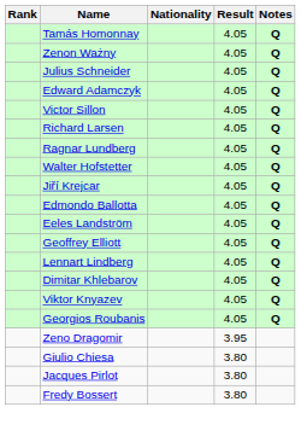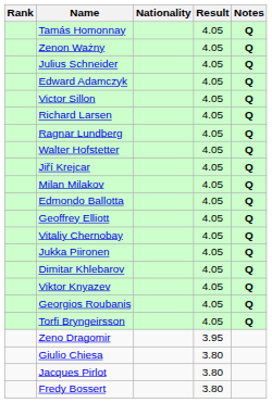 <table class="wikitable sortable" style="text-align:center">
 <tr>
 <th>Rank</th>
 <th>Name</th>
 <th>Nationality</th>
 <th>Result</th>
 <th>Notes</th>
 </tr>
 <tr bgcolor=ccffcc>
 <td></td>
 <td align=left><a href='#'>Tamás Homonnay</a></td>
 <td align=left></td>
 <td>4.05</td>
 <td><strong>Q</strong></td>
 </tr>
 <tr bgcolor=ccffcc>
 <td></td>
 <td align=left><a href='#'>Zenon Ważny</a></td>
 <td align=left></td>
 <td>4.05</td>
 <td><strong>Q</strong></td>
 </tr>
 <tr bgcolor=ccffcc>
 <td></td>
 <td align=left><a href='#'>Julius Schneider</a></td>
 <td align=left></td>
 <td>4.05</td>
 <td><strong>Q</strong></td>
 </tr>
 <tr bgcolor=ccffcc>
 <td></td>
 <td align=left><a href='#'>Edward Adamczyk</a></td>
 <td align=left></td>
 <td>4.05</td>
 <td><strong>Q</strong></td>
 </tr>
 <tr bgcolor=ccffcc>
 <td></td>
 <td align=left><a href='#'>Victor Sillon</a></td>
 <td align=left></td>
 <td>4.05</td>
 <td><strong>Q</strong></td>
 </tr>
 <tr bgcolor=ccffcc>
 <td></td>
 <td align=left><a href='#'>Richard Larsen</a></td>
 <td align=left></td>
 <td>4.05</td>
 <td><strong>Q</strong></td>
 </tr>
 <tr bgcolor=ccffcc>
 <td></td>
 <td align=left><a href='#'>Ragnar Lundberg</a></td>
 <td align=left></td>
 <td>4.05</td>
 <td><strong>Q</strong></td>
 </tr>
 <tr bgcolor=ccffcc>
 <td></td>
 <td align=left><a href='#'>Walter Hofstetter</a></td>
 <td align=left></td>
 <td>4.05</td>
 <td><strong>Q</strong></td>
 </tr>
 <tr bgcolor=ccffcc>
 <td></td>
 <td align=left><a href='#'>Jiří Krejcar</a></td>
 <td align=left></td>
 <td>4.05</td>
 <td><strong>Q</strong></td>
 </tr>
 <tr bgcolor=ccffcc>
 <td></td>
-<td align=left><a href='#'>Edmondo Ballotta</a></td>
+<td align=left><a href='#'>Milan Milakov</a></td>
 <td align=left></td>
 <td>4.05</td>
 <td><strong>Q</strong></td>
 </tr>
 <tr bgcolor=ccffcc>
 <td></td>
-<td align=left><a href='#'>Eeles Landström</a></td>
+<td align=left><a href='#'>Edmondo Ballotta</a></td>
 <td align=left></td>
 <td>4.05</td>
 <td><strong>Q</strong></td>
 </tr>
 <tr bgcolor=ccffcc>
 <td></td>
 <td align=left><a href='#'>Geoffrey Elliott</a></td>
 <td align=left></td>
 <td>4.05</td>
 <td><strong>Q</strong></td>
 </tr>
 <tr bgcolor=ccffcc>
 <td></td>
-<td align=left><a href='#'>Lennart Lindberg</a></td>
+<td align=left><a href='#'>Vitaliy Chernobay</a></td>
+<td align=left></td>
+<td>4.05</td>
+<td><strong>Q</strong></td>
+</tr>
+<tr bgcolor=ccffcc>
+<td></td>
+<td align=left><a href='#'>Jukka Piironen</a></td>
 <td align=left></td>
 <td>4.05</td>
 <td><strong>Q</strong></td>
 </tr>
 <tr bgcolor=ccffcc>
 <td></td>
 <td align=left><a href='#'>Dimitar Khlebarov</a></td>
 <td align=left></td>
 <td>4.05</td>
 <td><strong>Q</strong></td>
 </tr>
 <tr bgcolor=ccffcc>
 <td></td>
 <td align=left><a href='#'>Viktor Knyazev</a></td>
 <td align=left></td>
 <td>4.05</td>
 <td><strong>Q</strong></td>
 </tr>
 <tr bgcolor=ccffcc>
 <td></td>
 <td align=left><a href='#'>Georgios Roubanis</a></td>
+<td align=left></td>
+<td>4.05</td>
+<td><strong>Q</strong></td>
+</tr>
+<tr bgcolor=ccffcc>
+<td></td>
+<td align=left><a href='#'>Torfi Bryngeirsson</a></td>
 <td align=left></td>
 <td>4.05</td>
 <td><strong>Q</strong></td>
 </tr>
 <tr>
 <td></td>
 <td align=left><a href='#'>Zeno Dragomir</a></td>
 <td align=left></td>
 <td>3.95</td>
 <td></td>
 </tr>
 <tr>
 <td></td>
 <td align=left><a href='#'>Giulio Chiesa</a></td>
 <td align=left></td>
 <td>3.80</td>
 <td></td>
 </tr>
 <tr>
 <td></td>
 <td align=left><a href='#'>Jacques Pirlot</a></td>
 <td align=left></td>
 <td>3.80</td>
 <td></td>
 </tr>
 <tr>
 <td></td>
 <td align=left><a href='#'>Fredy Bossert</a></td>
 <td align=left></td>
 <td>3.80</td>
 <td></td>
 </tr>
 </table>
